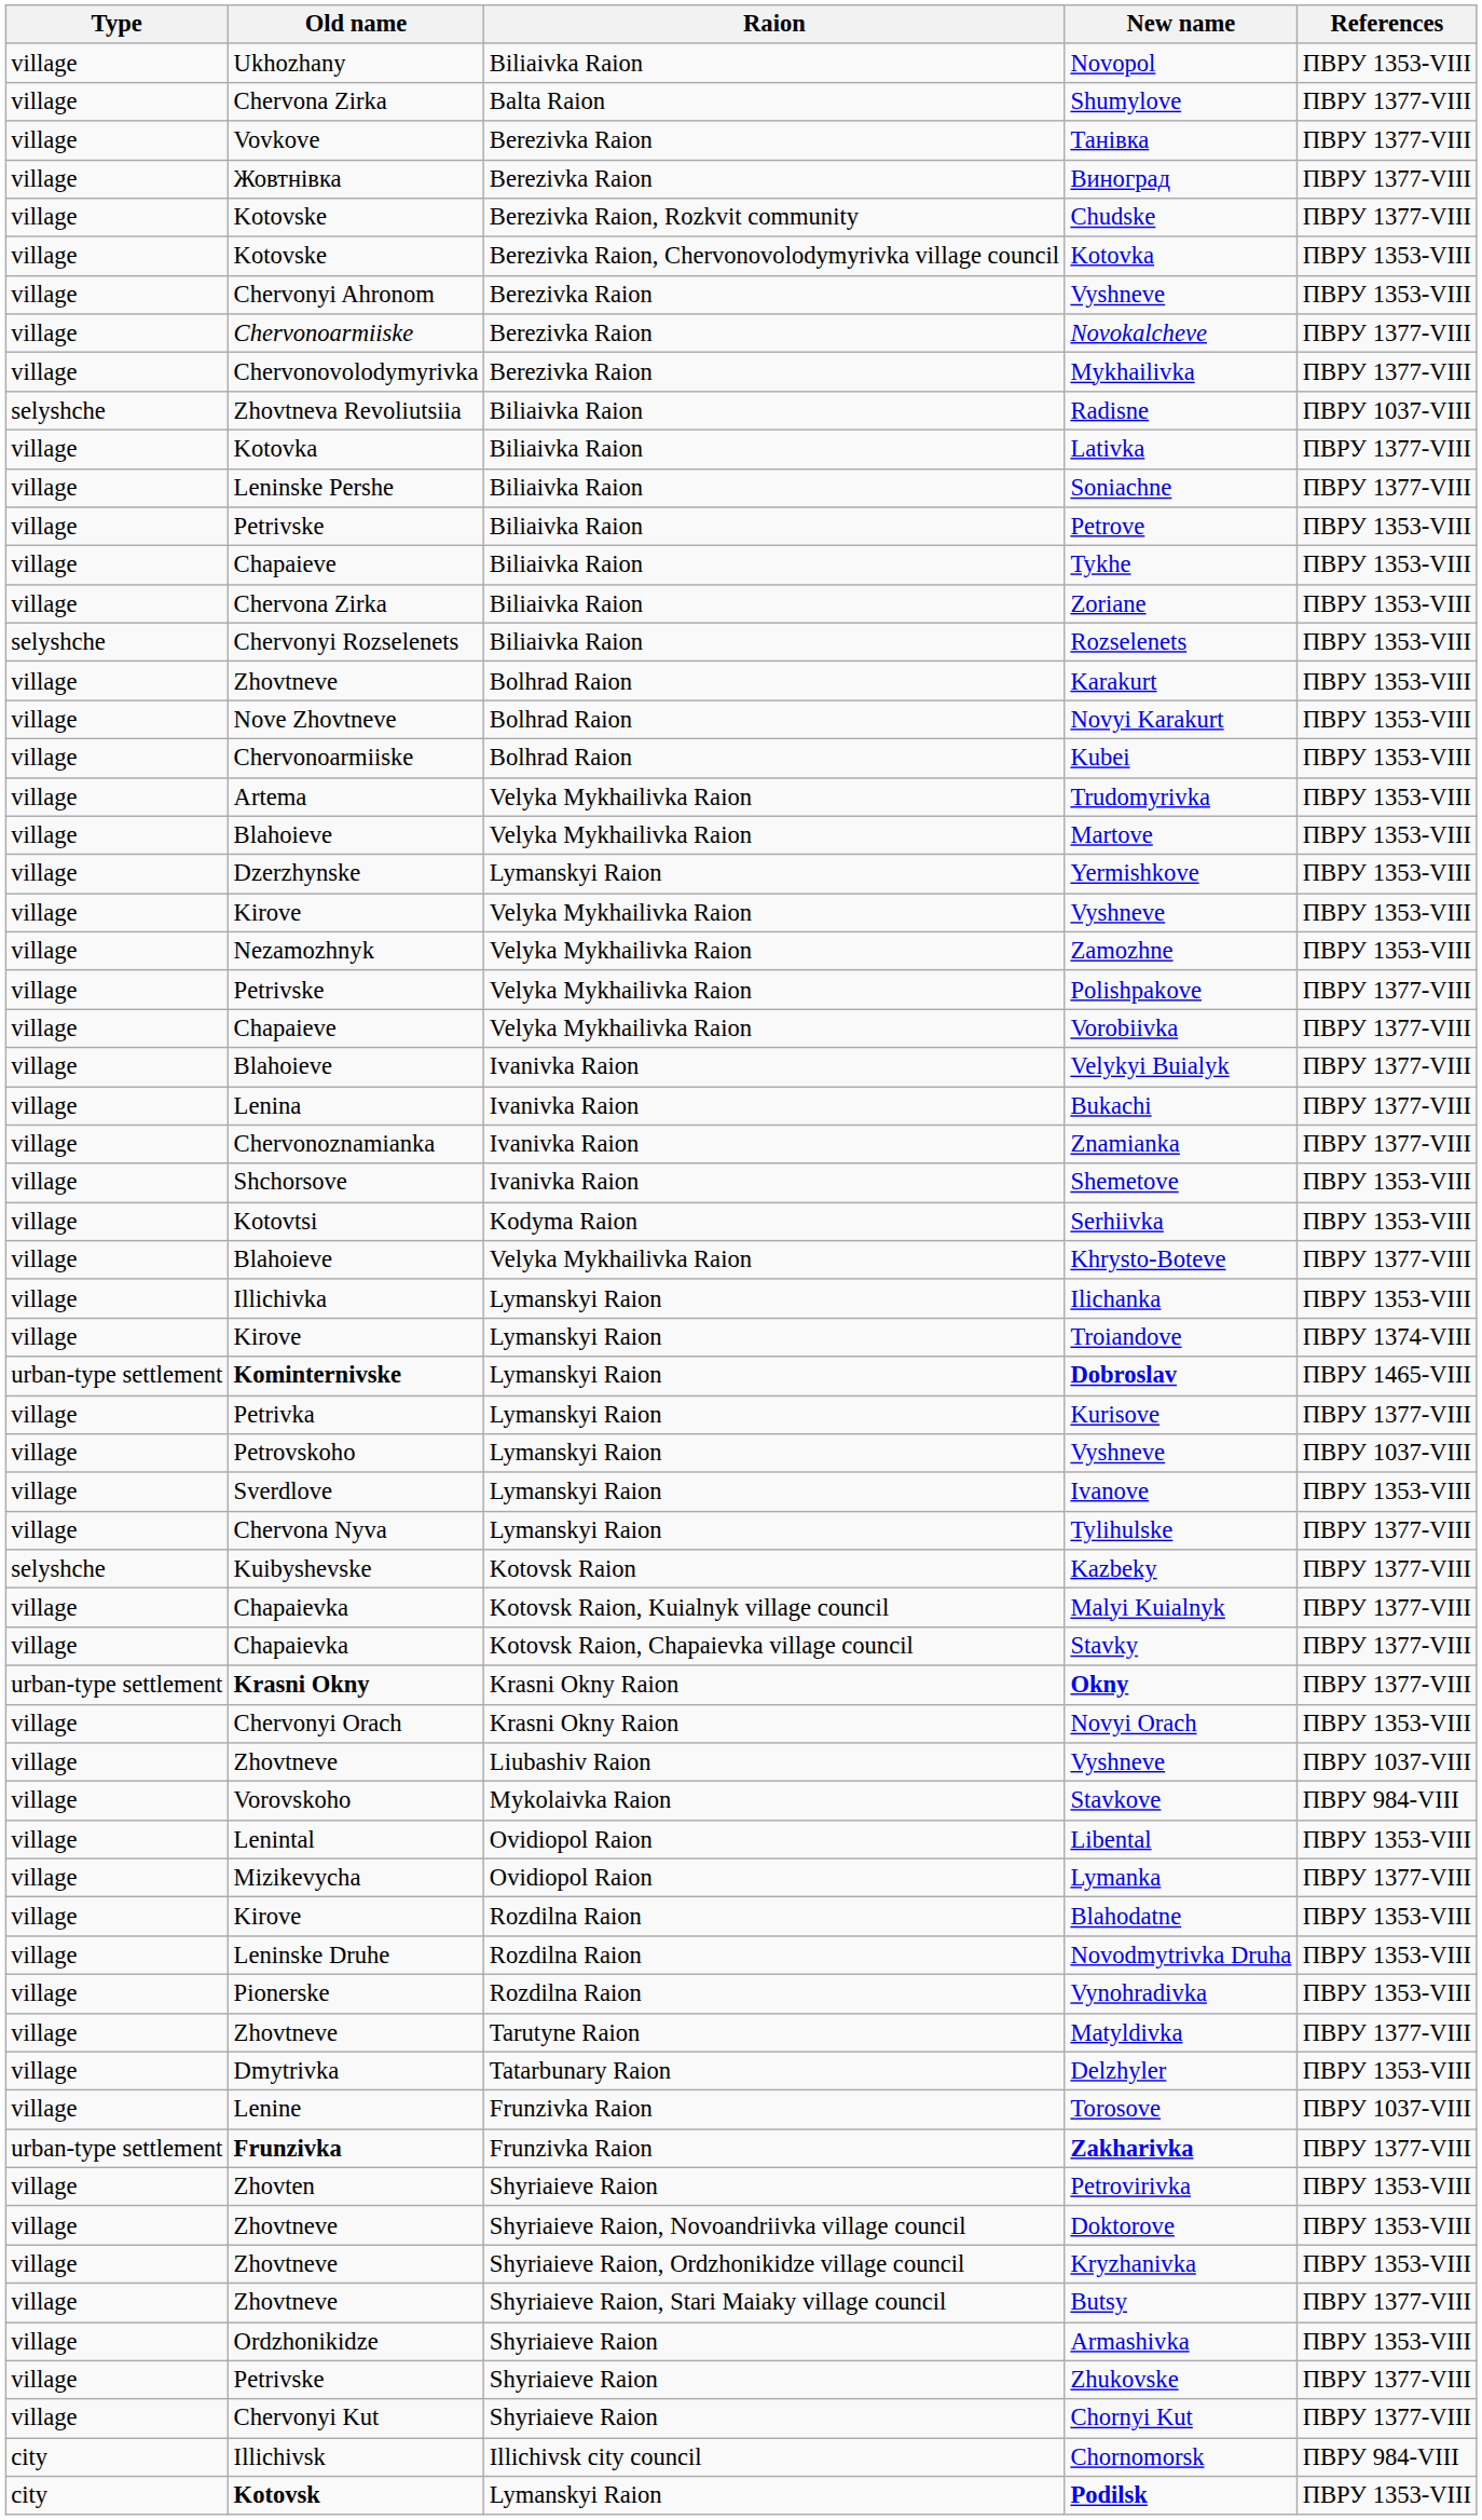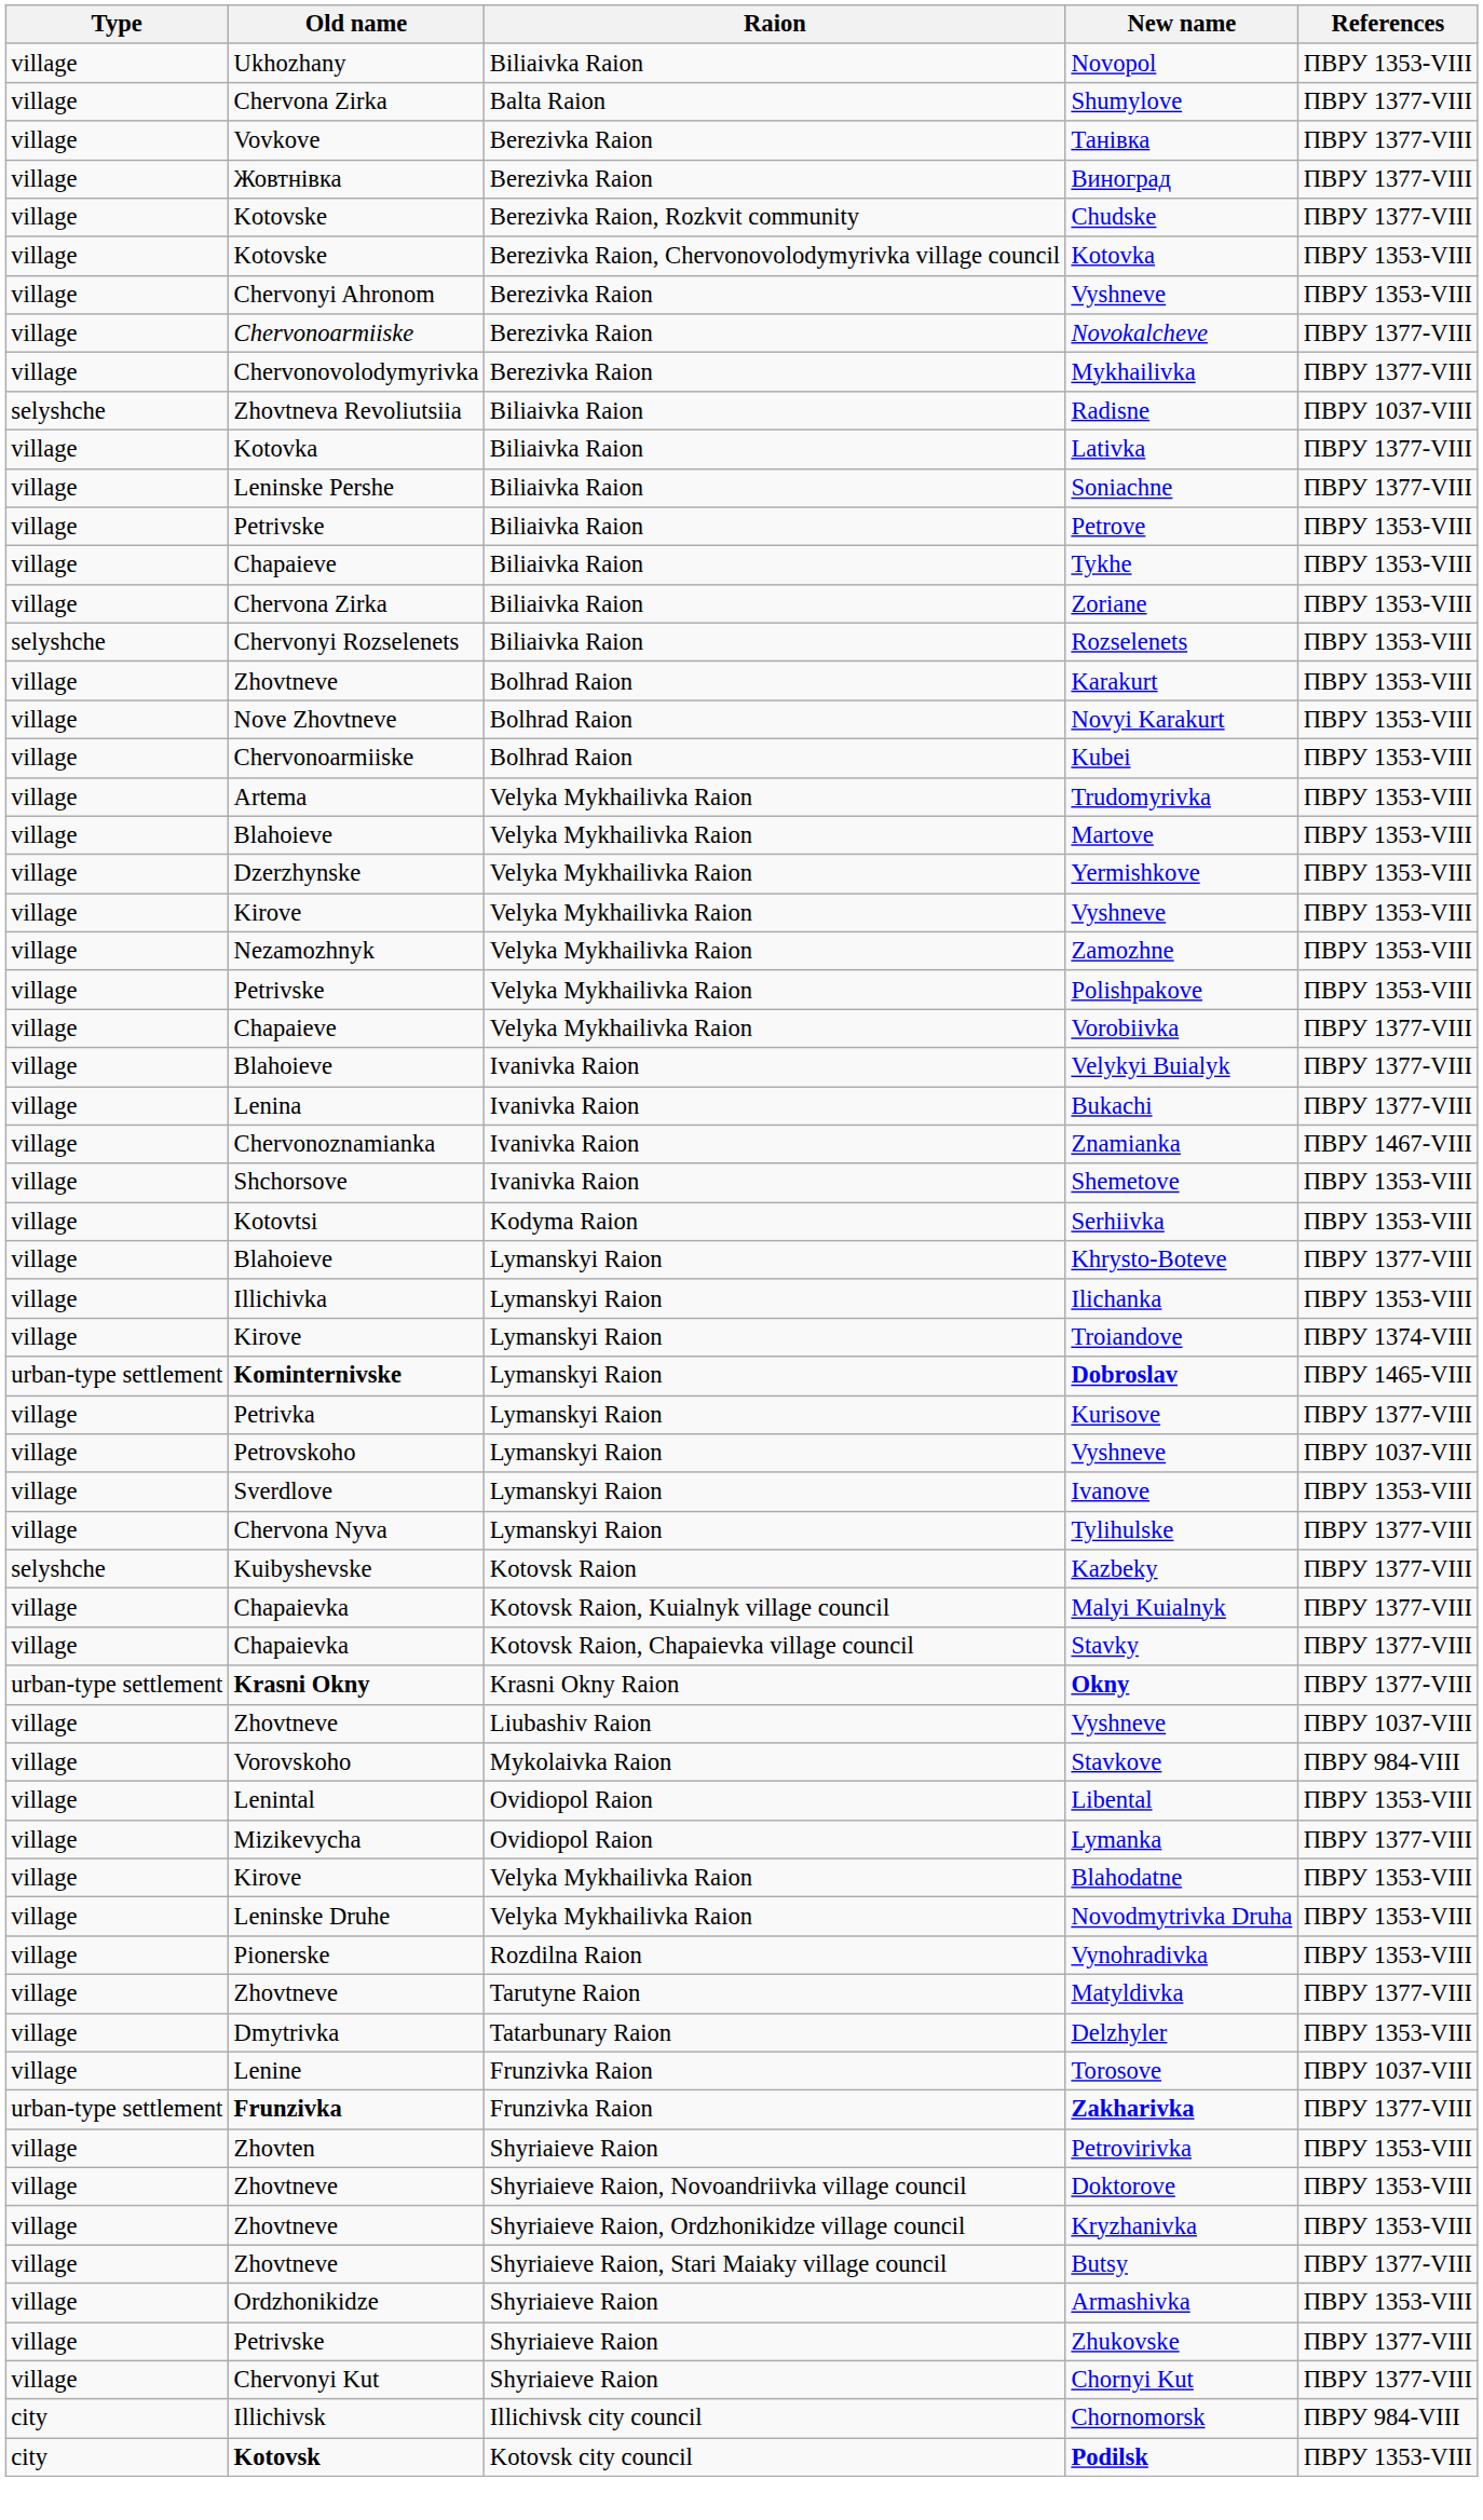 <table class="wikitable sortable" style="margin:auto;">
 <tr>
 <th>Type</th>
 <th>Old name</th>
 <th>Raion</th>
 <th>New name</th>
 <th>References</th>
 </tr>
 <tr>
 <td>village</td>
 <td>Ukhozhany</td>
 <td>Biliaivka Raion</td>
 <td><a href='#'>Novopol</a></td>
 <td>ПВРУ 1353-VIII</td>
 </tr>
 <tr>
 <td>village</td>
 <td>Chervona Zirka</td>
 <td>Balta Raion</td>
 <td><a href='#'>Shumylove</a></td>
 <td>ПВРУ 1377-VIII</td>
 </tr>
 <tr>
 <td>village</td>
 <td>Vovkove</td>
 <td>Berezivka Raion</td>
 <td><a href='#'>Танівка</a></td>
 <td>ПВРУ 1377-VIII</td>
 </tr>
 <tr>
 <td>village</td>
 <td>Жовтнівка</td>
 <td>Berezivka Raion</td>
 <td><a href='#'>Виноград</a></td>
 <td>ПВРУ 1377-VIII</td>
 </tr>
 <tr>
 <td>village</td>
 <td>Kotovske</td>
 <td>Berezivka Raion, Rozkvit community</td>
 <td><a href='#'>Chudske</a></td>
 <td>ПВРУ 1377-VIII</td>
 </tr>
 <tr>
 <td>village</td>
 <td>Kotovske</td>
 <td>Berezivka Raion, Chervonovolodymyrivka village council</td>
 <td><a href='#'>Kotovka</a></td>
 <td>ПВРУ 1353-VIII</td>
 </tr>
 <tr>
 <td>village</td>
 <td>Chervonyi Ahronom</td>
 <td>Berezivka Raion</td>
 <td><a href='#'>Vyshneve</a></td>
 <td>ПВРУ 1353-VIII</td>
 </tr>
 <tr>
 <td>village</td>
 <td><em>Chervonoarmiiske</em></td>
 <td>Berezivka Raion</td>
 <td><em><a href='#'>Novokalcheve</a></em></td>
 <td>ПВРУ 1377-VIII</td>
 </tr>
 <tr>
 <td>village</td>
 <td>Chervonovolodymyrivka</td>
 <td>Berezivka Raion</td>
 <td><a href='#'>Mykhailivka</a></td>
 <td>ПВРУ 1377-VIII</td>
 </tr>
 <tr>
 <td>selyshche</td>
 <td>Zhovtneva Revoliutsiia</td>
 <td>Biliaivka Raion</td>
 <td><a href='#'>Radisne</a></td>
 <td>ПВРУ 1037-VIII</td>
 </tr>
 <tr>
 <td>village</td>
 <td>Kotovka</td>
 <td>Biliaivka Raion</td>
 <td><a href='#'>Lativka</a></td>
 <td>ПВРУ 1377-VIII</td>
 </tr>
 <tr>
 <td>village</td>
 <td>Leninske Pershe</td>
 <td>Biliaivka Raion</td>
 <td><a href='#'>Soniachne</a></td>
 <td>ПВРУ 1377-VIII</td>
 </tr>
 <tr>
 <td>village</td>
 <td>Petrivske</td>
 <td>Biliaivka Raion</td>
 <td><a href='#'>Petrove</a></td>
 <td>ПВРУ 1353-VIII</td>
 </tr>
 <tr>
 <td>village</td>
 <td>Chapaieve</td>
 <td>Biliaivka Raion</td>
 <td><a href='#'>Tykhe</a></td>
 <td>ПВРУ 1353-VIII</td>
 </tr>
 <tr>
 <td>village</td>
 <td>Chervona Zirka</td>
 <td>Biliaivka Raion</td>
 <td><a href='#'>Zoriane</a></td>
 <td>ПВРУ 1353-VIII</td>
 </tr>
 <tr>
 <td>selyshche</td>
 <td>Chervonyi Rozselenets</td>
 <td>Biliaivka Raion</td>
 <td><a href='#'>Rozselenets</a></td>
 <td>ПВРУ 1353-VIII</td>
 </tr>
 <tr>
 <td>village</td>
 <td>Zhovtneve</td>
 <td>Bolhrad Raion</td>
 <td><a href='#'>Karakurt</a></td>
 <td>ПВРУ 1353-VIII</td>
 </tr>
 <tr>
 <td>village</td>
 <td>Nove Zhovtneve</td>
 <td>Bolhrad Raion</td>
 <td><a href='#'>Novyi Karakurt</a></td>
 <td>ПВРУ 1353-VIII</td>
 </tr>
 <tr>
 <td>village</td>
 <td>Chervonoarmiiske</td>
 <td>Bolhrad Raion</td>
 <td><a href='#'>Kubei</a></td>
 <td>ПВРУ 1353-VIII</td>
 </tr>
 <tr>
 <td>village</td>
 <td>Artema</td>
 <td>Velyka Mykhailivka Raion</td>
 <td><a href='#'>Trudomyrivka</a></td>
 <td>ПВРУ 1353-VIII</td>
 </tr>
 <tr>
 <td>village</td>
 <td>Blahoieve</td>
 <td>Velyka Mykhailivka Raion</td>
 <td><a href='#'>Martove</a></td>
 <td>ПВРУ 1353-VIII</td>
 </tr>
 <tr>
 <td>village</td>
 <td>Dzerzhynske</td>
-<td>Lymanskyi Raion</td>
+<td>Velyka Mykhailivka Raion</td>
 <td><a href='#'>Yermishkove</a></td>
 <td>ПВРУ 1353-VIII</td>
 </tr>
 <tr>
 <td>village</td>
 <td>Kirove</td>
 <td>Velyka Mykhailivka Raion</td>
 <td><a href='#'>Vyshneve</a></td>
 <td>ПВРУ 1353-VIII</td>
 </tr>
 <tr>
 <td>village</td>
 <td>Nezamozhnyk</td>
 <td>Velyka Mykhailivka Raion</td>
 <td><a href='#'>Zamozhne</a></td>
 <td>ПВРУ 1353-VIII</td>
 </tr>
 <tr>
 <td>village</td>
 <td>Petrivske</td>
 <td>Velyka Mykhailivka Raion</td>
 <td><a href='#'>Polishpakove</a></td>
-<td>ПВРУ 1377-VIII</td>
+<td>ПВРУ 1353-VIII</td>
 </tr>
 <tr>
 <td>village</td>
 <td>Chapaieve</td>
 <td>Velyka Mykhailivka Raion</td>
 <td><a href='#'>Vorobiivka</a></td>
 <td>ПВРУ 1377-VIII</td>
 </tr>
 <tr>
 <td>village</td>
 <td>Blahoieve</td>
 <td>Ivanivka Raion</td>
 <td><a href='#'>Velykyi Buialyk</a></td>
 <td>ПВРУ 1377-VIII</td>
 </tr>
 <tr>
 <td>village</td>
 <td>Lenina</td>
 <td>Ivanivka Raion</td>
 <td><a href='#'>Bukachi</a></td>
 <td>ПВРУ 1377-VIII</td>
 </tr>
 <tr>
 <td>village</td>
 <td>Chervonoznamianka</td>
 <td>Ivanivka Raion</td>
 <td><a href='#'>Znamianka</a></td>
-<td>ПВРУ 1377-VIII</td>
+<td>ПВРУ 1467-VIII</td>
 </tr>
 <tr>
 <td>village</td>
 <td>Shchorsove</td>
 <td>Ivanivka Raion</td>
 <td><a href='#'>Shemetove</a></td>
 <td>ПВРУ 1353-VIII</td>
 </tr>
 <tr>
 <td>village</td>
 <td>Kotovtsi</td>
 <td>Kodyma Raion</td>
 <td><a href='#'>Serhiivka</a></td>
 <td>ПВРУ 1353-VIII</td>
 </tr>
 <tr>
 <td>village</td>
 <td>Blahoieve</td>
-<td>Velyka Mykhailivka Raion</td>
+<td>Lymanskyi Raion</td>
 <td><a href='#'>Khrysto-Boteve</a></td>
 <td>ПВРУ 1377-VIII</td>
 </tr>
 <tr>
 <td>village</td>
 <td>Illichivka</td>
 <td>Lymanskyi Raion</td>
 <td><a href='#'>Ilichanka</a></td>
 <td>ПВРУ 1353-VIII</td>
 </tr>
 <tr>
 <td>village</td>
 <td>Kirove</td>
 <td>Lymanskyi Raion</td>
 <td><a href='#'>Troiandove</a></td>
 <td>ПВРУ 1374-VIII</td>
 </tr>
 <tr>
 <td>urban-type settlement</td>
 <td><strong>Kominternivske</strong></td>
 <td>Lymanskyi Raion</td>
 <td><strong><a href='#'>Dobroslav</a></strong></td>
 <td>ПВРУ 1465-VIII</td>
 </tr>
 <tr>
 <td>village</td>
 <td>Petrivka</td>
 <td>Lymanskyi Raion</td>
 <td><a href='#'>Kurisove</a></td>
 <td>ПВРУ 1377-VIII</td>
 </tr>
 <tr>
 <td>village</td>
 <td>Petrovskoho</td>
 <td>Lymanskyi Raion</td>
 <td><a href='#'>Vyshneve</a></td>
 <td>ПВРУ 1037-VIII</td>
 </tr>
 <tr>
 <td>village</td>
 <td>Sverdlove</td>
 <td>Lymanskyi Raion</td>
 <td><a href='#'>Ivanove</a></td>
 <td>ПВРУ 1353-VIII</td>
 </tr>
 <tr>
 <td>village</td>
 <td>Chervona Nyva</td>
 <td>Lymanskyi Raion</td>
 <td><a href='#'>Tylihulske</a></td>
 <td>ПВРУ 1377-VIII</td>
 </tr>
 <tr>
 <td>selyshche</td>
 <td>Kuibyshevske</td>
 <td>Kotovsk Raion</td>
 <td><a href='#'>Kazbeky</a></td>
 <td>ПВРУ 1377-VIII</td>
 </tr>
 <tr>
 <td>village</td>
 <td>Chapaievka</td>
 <td>Kotovsk Raion, Kuialnyk village council</td>
 <td><a href='#'>Malyi Kuialnyk</a></td>
 <td>ПВРУ 1377-VIII</td>
 </tr>
 <tr>
 <td>village</td>
 <td>Chapaievka</td>
 <td>Kotovsk Raion, Chapaievka village council</td>
 <td><a href='#'>Stavky</a></td>
 <td>ПВРУ 1377-VIII</td>
 </tr>
 <tr>
 <td>urban-type settlement</td>
 <td><strong>Krasni Okny</strong></td>
 <td>Krasni Okny Raion</td>
 <td><strong><a href='#'>Okny</a></strong></td>
 <td>ПВРУ 1377-VIII</td>
 </tr>
 <tr>
 <td>village</td>
-<td>Chervonyi Orach</td>
-<td>Krasni Okny Raion</td>
-<td><a href='#'>Novyi Orach</a></td>
-<td>ПВРУ 1353-VIII</td>
-</tr>
-<tr>
-<td>village</td>
 <td>Zhovtneve</td>
 <td>Liubashiv Raion</td>
 <td><a href='#'>Vyshneve</a></td>
 <td>ПВРУ 1037-VIII</td>
 </tr>
 <tr>
 <td>village</td>
 <td>Vorovskoho</td>
 <td>Mykolaivka Raion</td>
 <td><a href='#'>Stavkove</a></td>
 <td>ПВРУ 984-VIII</td>
 </tr>
 <tr>
 <td>village</td>
 <td>Lenintal</td>
 <td>Ovidiopol Raion</td>
 <td><a href='#'>Libental</a></td>
 <td>ПВРУ 1353-VIII</td>
 </tr>
 <tr>
 <td>village</td>
 <td>Mizikevycha</td>
 <td>Ovidiopol Raion</td>
 <td><a href='#'>Lymanka</a></td>
 <td>ПВРУ 1377-VIII</td>
 </tr>
 <tr>
 <td>village</td>
 <td>Kirove</td>
-<td>Rozdilna Raion</td>
+<td>Velyka Mykhailivka Raion</td>
 <td><a href='#'>Blahodatne</a></td>
 <td>ПВРУ 1353-VIII</td>
 </tr>
 <tr>
 <td>village</td>
 <td>Leninske Druhe</td>
-<td>Rozdilna Raion</td>
+<td>Velyka Mykhailivka Raion</td>
 <td><a href='#'>Novodmytrivka Druha</a></td>
 <td>ПВРУ 1353-VIII</td>
 </tr>
 <tr>
 <td>village</td>
 <td>Pionerske</td>
 <td>Rozdilna Raion</td>
 <td><a href='#'>Vynohradivka</a></td>
 <td>ПВРУ 1353-VIII</td>
 </tr>
 <tr>
 <td>village</td>
 <td>Zhovtneve</td>
 <td>Tarutyne Raion</td>
 <td><a href='#'>Matyldivka</a></td>
 <td>ПВРУ 1377-VIII</td>
 </tr>
 <tr>
 <td>village</td>
 <td>Dmytrivka</td>
 <td>Tatarbunary Raion</td>
 <td><a href='#'>Delzhyler</a></td>
 <td>ПВРУ 1353-VIII</td>
 </tr>
 <tr>
 <td>village</td>
 <td>Lenine</td>
 <td>Frunzivka Raion</td>
 <td><a href='#'>Torosove</a></td>
 <td>ПВРУ 1037-VIII</td>
 </tr>
 <tr>
 <td>urban-type settlement</td>
 <td><strong>Frunzivka</strong></td>
 <td>Frunzivka Raion</td>
 <td><strong><a href='#'>Zakharivka</a></strong></td>
 <td>ПВРУ 1377-VIII</td>
 </tr>
 <tr>
 <td>village</td>
 <td>Zhovten</td>
 <td>Shyriaieve Raion</td>
 <td><a href='#'>Petrovirivka</a></td>
 <td>ПВРУ 1353-VIII</td>
 </tr>
 <tr>
 <td>village</td>
 <td>Zhovtneve</td>
 <td>Shyriaieve Raion, Novoandriivka village council</td>
 <td><a href='#'>Doktorove</a></td>
 <td>ПВРУ 1353-VIII</td>
 </tr>
 <tr>
 <td>village</td>
 <td>Zhovtneve</td>
 <td>Shyriaieve Raion, Ordzhonikidze village council</td>
 <td><a href='#'>Kryzhanivka</a></td>
 <td>ПВРУ 1353-VIII</td>
 </tr>
 <tr>
 <td>village</td>
 <td>Zhovtneve</td>
 <td>Shyriaieve Raion, Stari Maiaky village council</td>
 <td><a href='#'>Butsy</a></td>
 <td>ПВРУ 1377-VIII</td>
 </tr>
 <tr>
 <td>village</td>
 <td>Ordzhonikidze</td>
 <td>Shyriaieve Raion</td>
 <td><a href='#'>Armashivka</a></td>
 <td>ПВРУ 1353-VIII</td>
 </tr>
 <tr>
 <td>village</td>
 <td>Petrivske</td>
 <td>Shyriaieve Raion</td>
 <td><a href='#'>Zhukovske</a></td>
 <td>ПВРУ 1377-VIII</td>
 </tr>
 <tr>
 <td>village</td>
 <td>Chervonyi Kut</td>
 <td>Shyriaieve Raion</td>
 <td><a href='#'>Chornyi Kut</a></td>
 <td>ПВРУ 1377-VIII</td>
 </tr>
 <tr>
 <td>city</td>
 <td>Illichivsk</td>
 <td>Illichivsk city council</td>
 <td><a href='#'>Chornomorsk</a></td>
 <td>ПВРУ 984-VIII</td>
 </tr>
 <tr>
 <td>city</td>
 <td><strong>Kotovsk</strong></td>
-<td>Lymanskyi Raion</td>
+<td>Kotovsk city council</td>
 <td><strong><a href='#'>Podilsk</a></strong></td>
 <td>ПВРУ 1353-VIII</td>
 </tr>
 </table>
